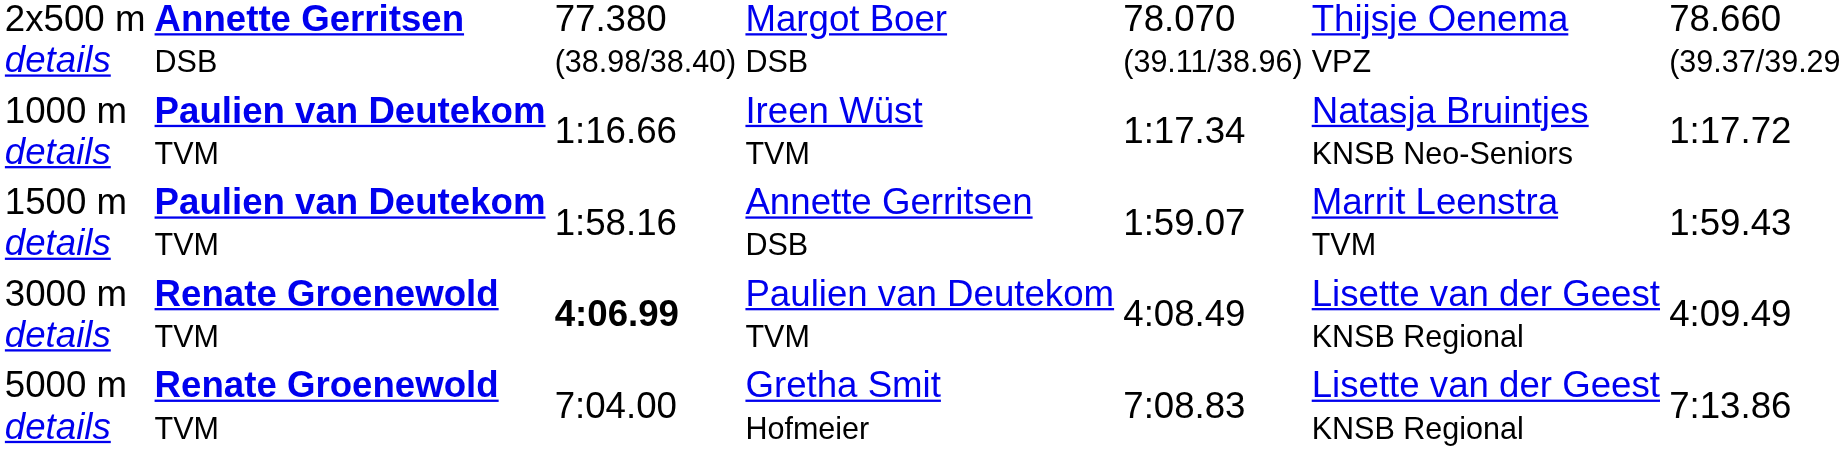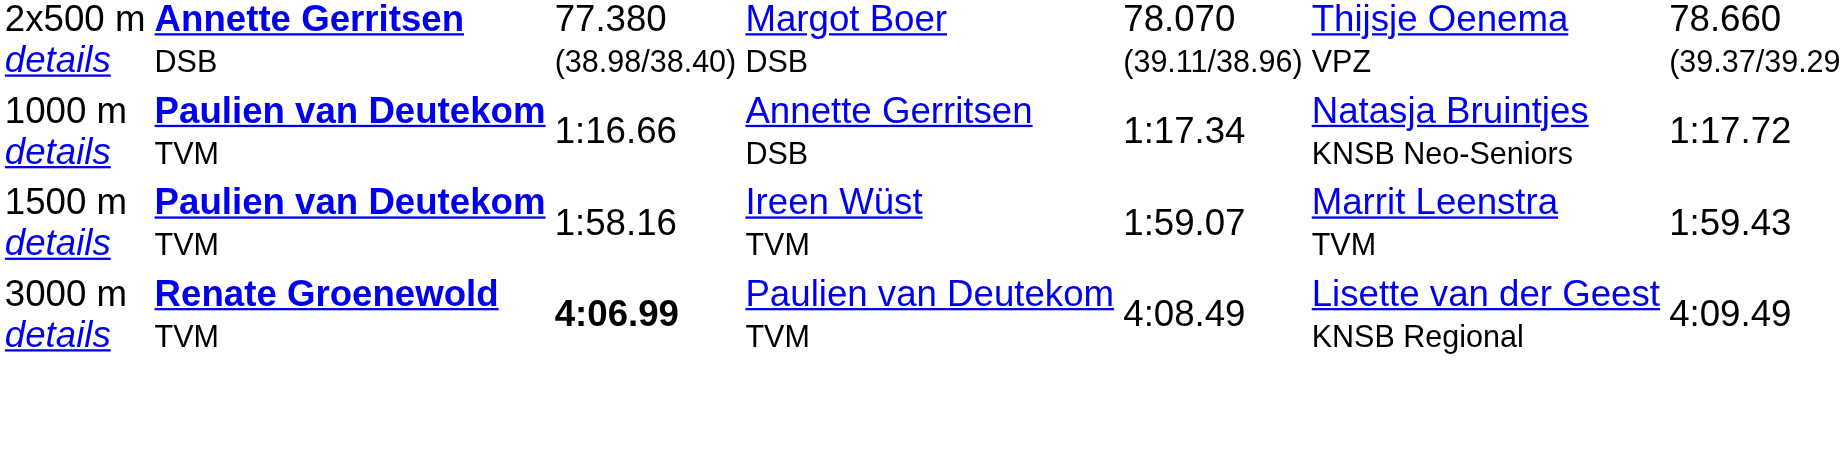 <table>
 <tr>
 <td>2x500 m<br><a href='#'><em>details</em></a></td>
 <td><strong><a href='#'>Annette Gerritsen</a></strong><br><small>DSB</small></td>
 <td>77.380<br><small>(38.98/38.40)</small></td>
 <td><a href='#'>Margot Boer</a><br><small>DSB</small></td>
 <td>78.070<br><small>(39.11/38.96)</small></td>
 <td><a href='#'>Thijsje Oenema</a><br><small>VPZ</small></td>
 <td>78.660<br><small>(39.37/39.29</small></td>
 </tr>
 <tr>
 <td>1000 m<br><a href='#'><em>details</em></a></td>
 <td><strong><a href='#'>Paulien van Deutekom</a></strong><br><small>TVM</small></td>
 <td>1:16.66</td>
-<td><a href='#'>Ireen Wüst</a><br><small>TVM</small></td>
+<td><a href='#'>Annette Gerritsen</a><br><small>DSB</small></td>
 <td>1:17.34</td>
 <td><a href='#'>Natasja Bruintjes</a><br><small>KNSB Neo-Seniors</small></td>
 <td>1:17.72</td>
 </tr>
 <tr>
 <td>1500 m<br><a href='#'><em>details</em></a></td>
 <td><strong><a href='#'>Paulien van Deutekom</a></strong><br><small>TVM</small></td>
 <td>1:58.16</td>
-<td><a href='#'>Annette Gerritsen</a><br><small>DSB</small></td>
+<td><a href='#'>Ireen Wüst</a><br><small>TVM</small></td>
 <td>1:59.07</td>
 <td><a href='#'>Marrit Leenstra</a><br><small>TVM</small></td>
 <td>1:59.43</td>
 </tr>
 <tr>
 <td>3000 m<br><a href='#'><em>details</em></a></td>
 <td><strong><a href='#'>Renate Groenewold</a></strong><br><small>TVM</small></td>
 <td><strong>4:06.99</strong></td>
 <td><a href='#'>Paulien van Deutekom</a><br><small>TVM</small></td>
 <td>4:08.49</td>
 <td><a href='#'>Lisette van der Geest</a><br><small>KNSB Regional</small></td>
 <td>4:09.49</td>
 </tr>
-<tr>
-<td>5000 m<br><a href='#'><em>details</em></a></td>
-<td><strong><a href='#'>Renate Groenewold</a></strong><br><small>TVM</small></td>
-<td>7:04.00</td>
-<td><a href='#'>Gretha Smit</a><br><small>Hofmeier</small></td>
-<td>7:08.83</td>
-<td><a href='#'>Lisette van der Geest</a><br><small>KNSB Regional</small></td>
-<td>7:13.86</td>
-</tr>
 </table>
